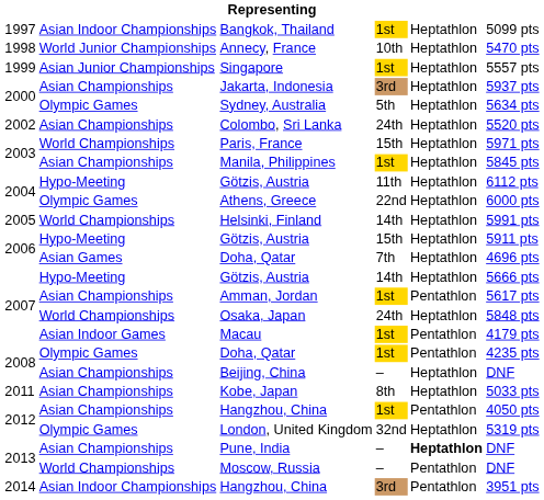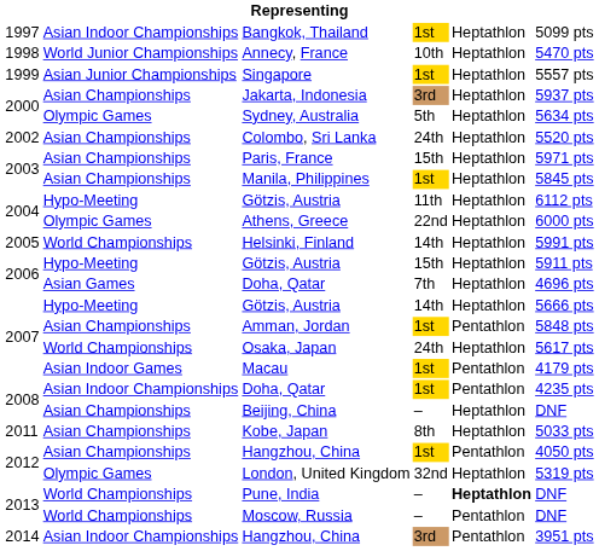 <table>
 <tr>
 <th colspan="6">Representing </th>
 </tr>
 <tr>
 <td>1997</td>
 <td><a href='#'>Asian Indoor Championships</a></td>
 <td><a href='#'>Bangkok, Thailand</a></td>
 <td bgcolor="gold">1st</td>
 <td>Heptathlon</td>
 <td>5099 pts</td>
 </tr>
 <tr>
 <td>1998</td>
 <td><a href='#'>World Junior Championships</a></td>
 <td><a href='#'>Annecy</a>, <a href='#'>France</a></td>
 <td>10th</td>
 <td>Heptathlon</td>
 <td><a href='#'>5470 pts</a></td>
 </tr>
 <tr>
 <td>1999</td>
 <td><a href='#'>Asian Junior Championships</a></td>
 <td><a href='#'>Singapore</a></td>
 <td bgcolor="gold">1st</td>
 <td>Heptathlon</td>
 <td>5557 pts</td>
 </tr>
 <tr>
 <td rowspan=2>2000</td>
 <td><a href='#'>Asian Championships</a></td>
 <td><a href='#'>Jakarta, Indonesia</a></td>
 <td bgcolor="cc9966">3rd</td>
 <td>Heptathlon</td>
 <td><a href='#'>5937 pts</a></td>
 </tr>
 <tr>
 <td><a href='#'>Olympic Games</a></td>
 <td><a href='#'>Sydney, Australia</a></td>
 <td>5th</td>
 <td>Heptathlon</td>
 <td><a href='#'>5634 pts</a></td>
 </tr>
 <tr>
 <td>2002</td>
 <td><a href='#'>Asian Championships</a></td>
 <td><a href='#'>Colombo</a>, <a href='#'>Sri Lanka</a></td>
 <td>24th</td>
 <td>Heptathlon</td>
 <td><a href='#'>5520 pts</a></td>
 </tr>
 <tr>
 <td rowspan=2>2003</td>
-<td><a href='#'>World Championships</a></td>
+<td><a href='#'>Asian Championships</a></td>
 <td><a href='#'>Paris, France</a></td>
 <td>15th</td>
 <td>Heptathlon</td>
 <td><a href='#'>5971 pts</a></td>
 </tr>
 <tr>
 <td><a href='#'>Asian Championships</a></td>
 <td><a href='#'>Manila, Philippines</a></td>
 <td bgcolor="gold">1st</td>
 <td>Heptathlon</td>
 <td><a href='#'>5845 pts</a></td>
 </tr>
 <tr>
 <td rowspan=2>2004</td>
 <td><a href='#'>Hypo-Meeting</a></td>
 <td><a href='#'>Götzis, Austria</a></td>
 <td>11th</td>
 <td>Heptathlon</td>
 <td><a href='#'>6112 pts</a></td>
 </tr>
 <tr>
 <td><a href='#'>Olympic Games</a></td>
 <td><a href='#'>Athens, Greece</a></td>
 <td>22nd</td>
 <td>Heptathlon</td>
 <td><a href='#'>6000 pts</a></td>
 </tr>
 <tr>
 <td>2005</td>
 <td><a href='#'>World Championships</a></td>
 <td><a href='#'>Helsinki, Finland</a></td>
 <td>14th</td>
 <td>Heptathlon</td>
 <td><a href='#'>5991 pts</a></td>
 </tr>
 <tr>
 <td rowspan=2>2006</td>
 <td><a href='#'>Hypo-Meeting</a></td>
 <td><a href='#'>Götzis, Austria</a></td>
 <td>15th</td>
 <td>Heptathlon</td>
 <td><a href='#'>5911 pts</a></td>
 </tr>
 <tr>
 <td><a href='#'>Asian Games</a></td>
 <td><a href='#'>Doha, Qatar</a></td>
 <td>7th</td>
 <td>Heptathlon</td>
 <td><a href='#'>4696 pts</a></td>
 </tr>
 <tr>
 <td rowspan=4>2007</td>
 <td><a href='#'>Hypo-Meeting</a></td>
 <td><a href='#'>Götzis, Austria</a></td>
 <td>14th</td>
 <td>Heptathlon</td>
 <td><a href='#'>5666 pts</a></td>
 </tr>
 <tr>
 <td><a href='#'>Asian Championships</a></td>
 <td><a href='#'>Amman, Jordan</a></td>
 <td bgcolor="gold">1st</td>
 <td>Pentathlon</td>
-<td><a href='#'>5617 pts</a></td>
+<td><a href='#'>5848 pts</a></td>
 </tr>
 <tr>
 <td><a href='#'>World Championships</a></td>
 <td><a href='#'>Osaka, Japan</a></td>
 <td>24th</td>
 <td>Heptathlon</td>
-<td><a href='#'>5848 pts</a></td>
+<td><a href='#'>5617 pts</a></td>
 </tr>
 <tr>
 <td><a href='#'>Asian Indoor Games</a></td>
 <td><a href='#'>Macau</a></td>
 <td bgcolor="gold">1st</td>
 <td>Pentathlon</td>
 <td><a href='#'>4179 pts</a></td>
 </tr>
 <tr>
 <td rowspan=2>2008</td>
-<td><a href='#'>Olympic Games</a></td>
+<td><a href='#'>Asian Indoor Championships</a></td>
 <td><a href='#'>Doha, Qatar</a></td>
 <td bgcolor="gold">1st</td>
 <td>Pentathlon</td>
 <td><a href='#'>4235 pts</a></td>
 </tr>
 <tr>
 <td><a href='#'>Asian Championships</a></td>
 <td><a href='#'>Beijing, China</a></td>
 <td>–</td>
 <td>Heptathlon</td>
 <td><a href='#'>DNF</a></td>
 </tr>
 <tr>
 <td>2011</td>
 <td><a href='#'>Asian Championships</a></td>
 <td><a href='#'>Kobe, Japan</a></td>
 <td>8th</td>
 <td>Heptathlon</td>
 <td><a href='#'>5033 pts</a></td>
 </tr>
 <tr>
 <td rowspan=2>2012</td>
 <td><a href='#'>Asian Championships</a></td>
 <td><a href='#'>Hangzhou, China</a></td>
 <td bgcolor=gold>1st</td>
 <td>Pentathlon</td>
 <td><a href='#'>4050 pts</a></td>
 </tr>
 <tr>
 <td><a href='#'>Olympic Games</a></td>
 <td><a href='#'>London</a>, United Kingdom</td>
 <td>32nd</td>
 <td>Heptathlon</td>
 <td><a href='#'>5319 pts</a></td>
 </tr>
 <tr>
 <td rowspan=2>2013</td>
-<td><a href='#'>Asian Championships</a></td>
+<td><a href='#'>World Championships</a></td>
 <td><a href='#'>Pune, India</a></td>
 <td>–</td>
 <td><strong>Heptathlon</strong></td>
 <td><a href='#'>DNF</a></td>
 </tr>
 <tr>
 <td><a href='#'>World Championships</a></td>
 <td><a href='#'>Moscow, Russia</a></td>
 <td>–</td>
 <td>Pentathlon</td>
 <td><a href='#'>DNF</a></td>
 </tr>
 <tr>
 <td>2014</td>
 <td><a href='#'>Asian Indoor Championships</a></td>
 <td><a href='#'>Hangzhou, China</a></td>
 <td bgcolor=cc9966>3rd</td>
 <td>Pentathlon</td>
 <td><a href='#'>3951 pts</a></td>
 </tr>
 </table>
